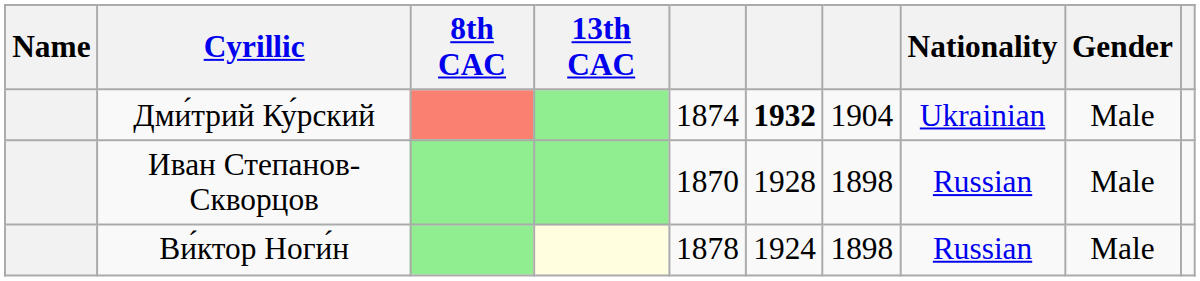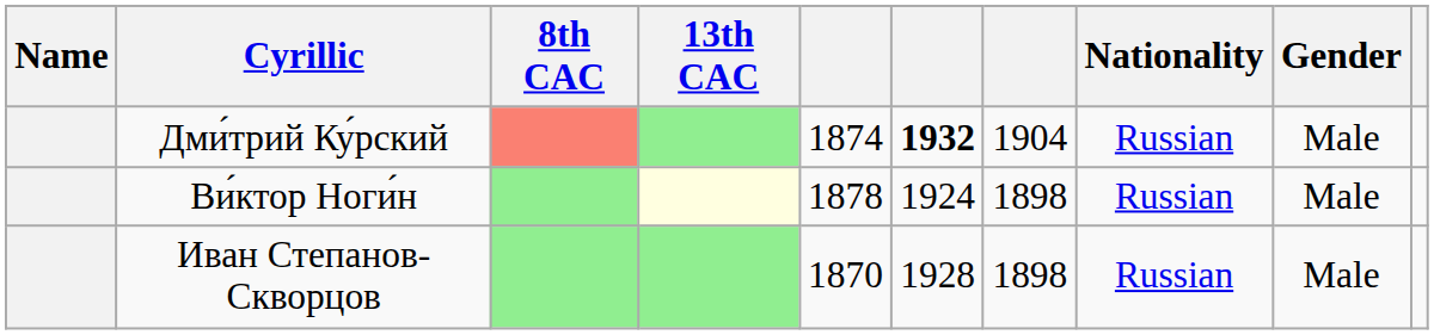 <table class="wikitable sortable" style=text-align:center>
 <tr>
 <th scope="col">Name</th>
 <th scope="col" class="unsortable"><a href='#'>Cyrillic</a></th>
 <th scope="col"><a href='#'>8th CAC</a></th>
 <th scope="col"><a href='#'>13th CAC</a></th>
 <th scope="col"></th>
 <th scope="col"></th>
 <th scope="col"></th>
 <th scope="col">Nationality</th>
 <th scope="col">Gender</th>
 <th scope="col" class="unsortable"></th>
 </tr>
 <tr>
 <th align="center" scope="row" style="font-weight:normal;"></th>
 <td>Дми́трий Ку́рский</td>
 <td bgcolor = Salmon></td>
 <td bgcolor = LightGreen></td>
 <td>1874</td>
 <td><strong>1932</strong></td>
 <td>1904</td>
-<td><a href='#'>Ukrainian</a></td>
-<td>Male</td>
-<td></td>
-</tr>
-<tr>
-<th align="center" scope="row" style="font-weight:normal;"></th>
-<td>Иван Степанов-Скворцов</td>
-<td bgcolor = LightGreen></td>
-<td bgcolor = LightGreen></td>
-<td>1870</td>
-<td>1928</td>
-<td>1898</td>
 <td><a href='#'>Russian</a></td>
 <td>Male</td>
 <td></td>
 </tr>
 <tr>
 <th align="center" scope="row" style="font-weight:normal;"></th>
 <td>Ви́ктор Ноги́н</td>
 <td bgcolor = LightGreen></td>
 <td bgcolor = LightYellow></td>
 <td>1878</td>
 <td>1924</td>
 <td>1898</td>
 <td><a href='#'>Russian</a></td>
 <td>Male</td>
 <td></td>
 </tr>
+<tr>
+<th align="center" scope="row" style="font-weight:normal;"></th>
+<td>Иван Степанов-Скворцов</td>
+<td bgcolor = LightGreen></td>
+<td bgcolor = LightGreen></td>
+<td>1870</td>
+<td>1928</td>
+<td>1898</td>
+<td><a href='#'>Russian</a></td>
+<td>Male</td>
+<td></td>
+</tr>
 </table>
